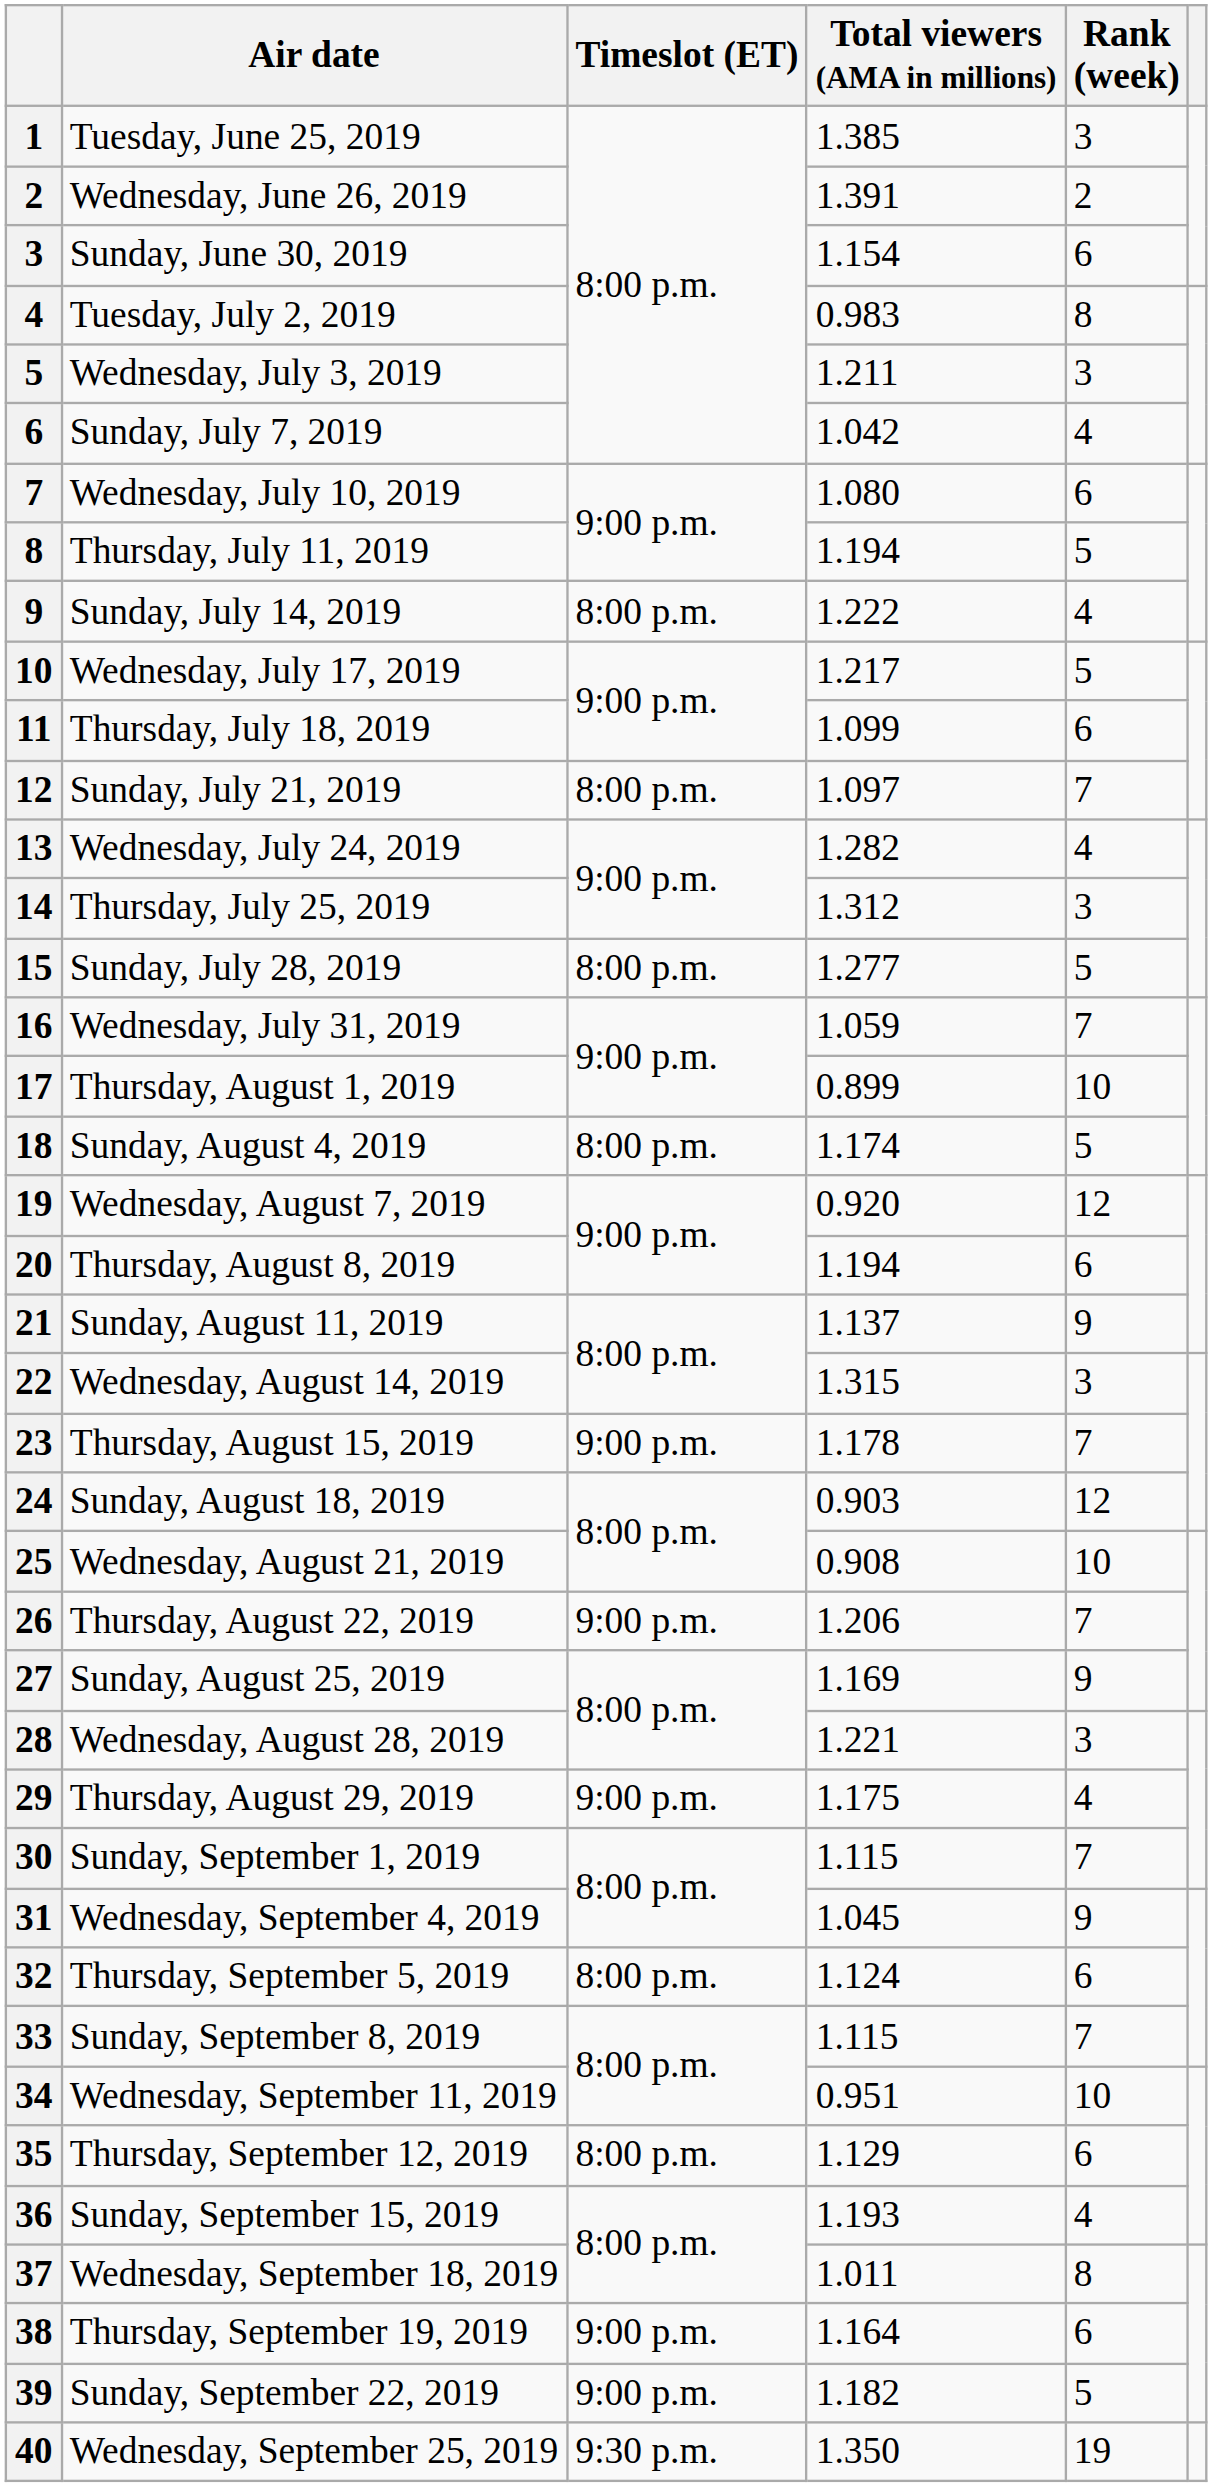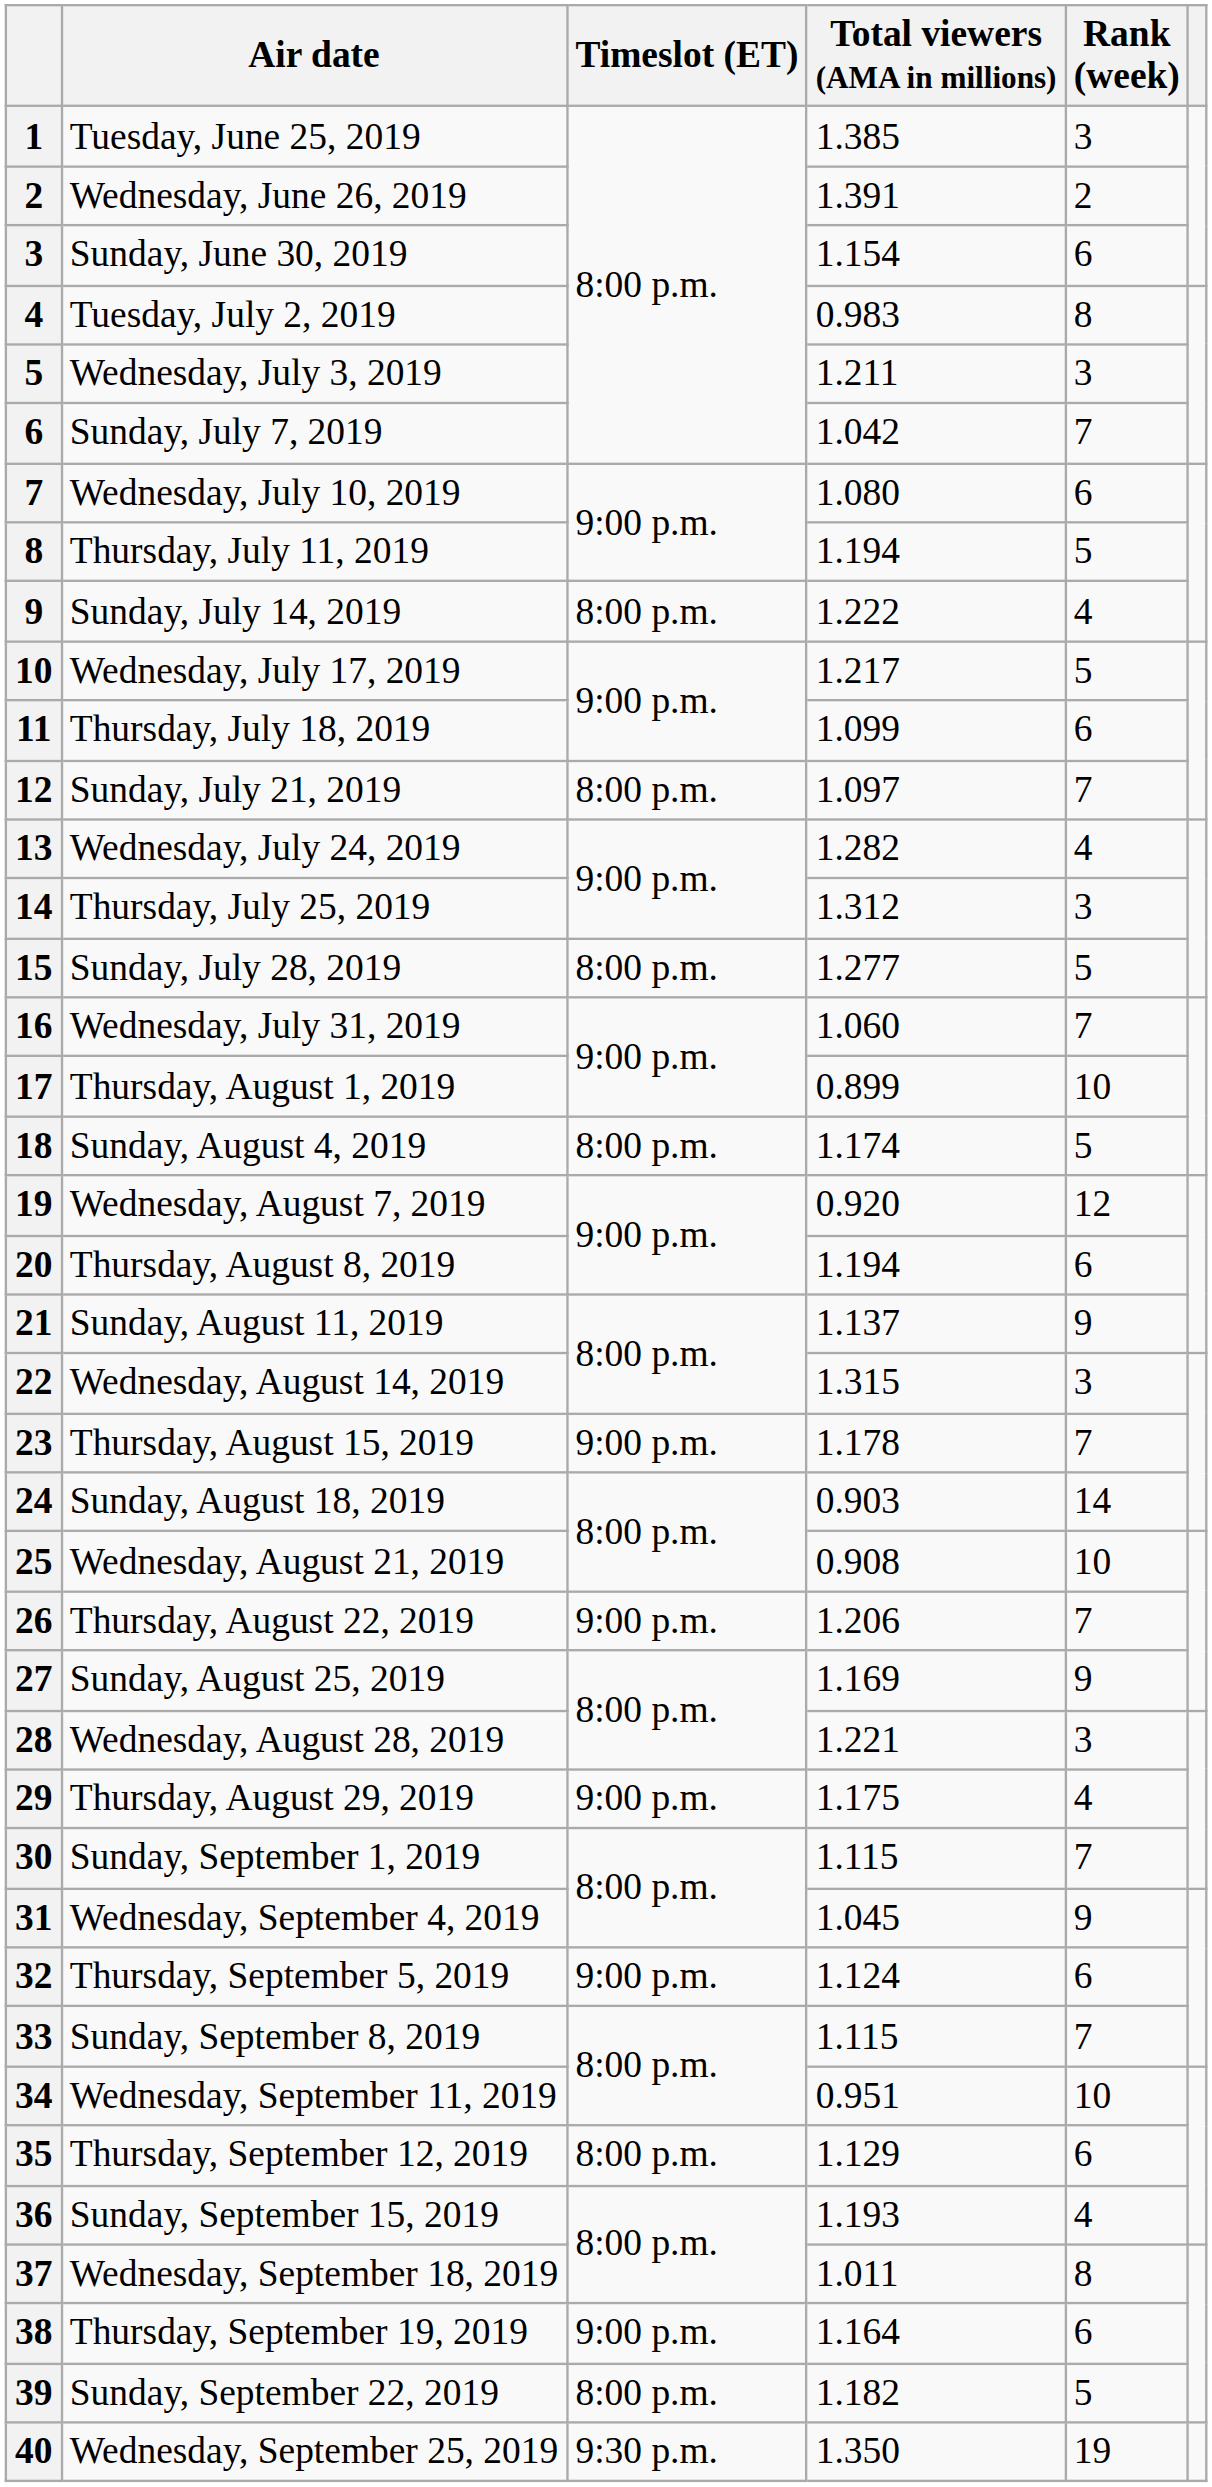 <table class="wikitable sortable" style="width:auto; margin: auto;">
 <tr>
 <th scope="col"></th>
 <th scope="col">Air date</th>
 <th scope="col">Timeslot (ET)</th>
 <th scope="col">Total viewers<br><small>(AMA in millions)</small></th>
 <th scope="col">Rank<br>(week)</th>
 <th scope="col"></th>
 </tr>
 <tr>
 <th scope="row">1</th>
 <td>Tuesday, June 25, 2019</td>
 <td rowspan="6">8:00 p.m.</td>
 <td>1.385</td>
 <td>3</td>
 <td rowspan="3"></td>
 </tr>
 <tr>
 <th scope="row">2</th>
 <td>Wednesday, June 26, 2019</td>
 <td>1.391</td>
 <td>2</td>
 </tr>
 <tr>
 <th scope="row">3</th>
 <td>Sunday, June 30, 2019</td>
 <td>1.154</td>
 <td>6</td>
 </tr>
 <tr>
 <th scope="row">4</th>
 <td>Tuesday, July 2, 2019</td>
 <td>0.983</td>
 <td>8</td>
 <td rowspan="3"></td>
 </tr>
 <tr>
 <th scope="row">5</th>
 <td>Wednesday, July 3, 2019</td>
 <td>1.211</td>
 <td>3</td>
 </tr>
 <tr>
 <th scope="row">6</th>
 <td>Sunday, July 7, 2019</td>
 <td>1.042</td>
-<td>4</td>
+<td>7</td>
 </tr>
 <tr>
 <th scope="row">7</th>
 <td>Wednesday, July 10, 2019</td>
 <td rowspan="2">9:00 p.m.</td>
 <td>1.080</td>
 <td>6</td>
 <td rowspan="3"></td>
 </tr>
 <tr>
 <th scope="row">8</th>
 <td>Thursday, July 11, 2019</td>
 <td>1.194</td>
 <td>5</td>
 </tr>
 <tr>
 <th scope="row">9</th>
 <td>Sunday, July 14, 2019</td>
 <td>8:00 p.m.</td>
 <td>1.222</td>
 <td>4</td>
 </tr>
 <tr>
 <th scope="row">10</th>
 <td>Wednesday, July 17, 2019</td>
 <td rowspan="2">9:00 p.m.</td>
 <td>1.217</td>
 <td>5</td>
 <td rowspan="3"></td>
 </tr>
 <tr>
 <th scope="row">11</th>
 <td>Thursday, July 18, 2019</td>
 <td>1.099</td>
 <td>6</td>
 </tr>
 <tr>
 <th scope="row">12</th>
 <td>Sunday, July 21, 2019</td>
 <td>8:00 p.m.</td>
 <td>1.097</td>
 <td>7</td>
 </tr>
 <tr>
 <th scope="row">13</th>
 <td>Wednesday, July 24, 2019</td>
 <td rowspan="2">9:00 p.m.</td>
 <td>1.282</td>
 <td>4</td>
 <td rowspan="3"></td>
 </tr>
 <tr>
 <th scope="row">14</th>
 <td>Thursday, July 25, 2019</td>
 <td>1.312</td>
 <td>3</td>
 </tr>
 <tr>
 <th scope="row">15</th>
 <td>Sunday, July 28, 2019</td>
 <td>8:00 p.m.</td>
 <td>1.277</td>
 <td>5</td>
 </tr>
 <tr>
 <th scope="row">16</th>
 <td>Wednesday, July 31, 2019</td>
 <td rowspan="2">9:00 p.m.</td>
-<td>1.059</td>
+<td>1.060</td>
 <td>7</td>
 <td rowspan="3"></td>
 </tr>
 <tr>
 <th scope="row">17</th>
 <td>Thursday, August 1, 2019</td>
 <td>0.899</td>
 <td>10</td>
 </tr>
 <tr>
 <th scope="row">18</th>
 <td>Sunday, August 4, 2019</td>
 <td>8:00 p.m.</td>
 <td>1.174</td>
 <td>5</td>
 </tr>
 <tr>
 <th scope="row">19</th>
 <td>Wednesday, August 7, 2019</td>
 <td rowspan="2">9:00 p.m.</td>
 <td>0.920</td>
 <td>12</td>
 <td rowspan="3"></td>
 </tr>
 <tr>
 <th scope="row">20</th>
 <td>Thursday, August 8, 2019</td>
 <td>1.194</td>
 <td>6</td>
 </tr>
 <tr>
 <th scope="row">21</th>
 <td>Sunday, August 11, 2019</td>
 <td rowspan="2">8:00 p.m.</td>
 <td>1.137</td>
 <td>9</td>
 </tr>
 <tr>
 <th scope="row">22</th>
 <td>Wednesday, August 14, 2019</td>
 <td>1.315</td>
 <td>3</td>
 <td rowspan="3"></td>
 </tr>
 <tr>
 <th scope="row">23</th>
 <td>Thursday, August 15, 2019</td>
 <td>9:00 p.m.</td>
 <td>1.178</td>
 <td>7</td>
 </tr>
 <tr>
 <th scope="row">24</th>
 <td>Sunday, August 18, 2019</td>
 <td rowspan="2">8:00 p.m.</td>
 <td>0.903</td>
-<td>12</td>
+<td>14</td>
 </tr>
 <tr>
 <th scope="row">25</th>
 <td>Wednesday, August 21, 2019</td>
 <td>0.908</td>
 <td>10</td>
 <td rowspan="3"></td>
 </tr>
 <tr>
 <th scope="row">26</th>
 <td>Thursday, August 22, 2019</td>
 <td>9:00 p.m.</td>
 <td>1.206</td>
 <td>7</td>
 </tr>
 <tr>
 <th scope="row">27</th>
 <td>Sunday, August 25, 2019</td>
 <td rowspan="2">8:00 p.m.</td>
 <td>1.169</td>
 <td>9</td>
 </tr>
 <tr>
 <th scope="row">28</th>
 <td>Wednesday, August 28, 2019</td>
 <td>1.221</td>
 <td>3</td>
 <td rowspan="3"></td>
 </tr>
 <tr>
 <th scope="row">29</th>
 <td>Thursday, August 29, 2019</td>
 <td>9:00 p.m.</td>
 <td>1.175</td>
 <td>4</td>
 </tr>
 <tr>
 <th scope="row">30</th>
 <td>Sunday, September 1, 2019</td>
 <td rowspan="2">8:00 p.m.</td>
 <td>1.115</td>
 <td>7</td>
 </tr>
 <tr>
 <th scope="row">31</th>
 <td>Wednesday, September 4, 2019</td>
 <td>1.045</td>
 <td>9</td>
 <td rowspan="3"></td>
 </tr>
 <tr>
 <th scope="row">32</th>
 <td>Thursday, September 5, 2019</td>
-<td>8:00 p.m.</td>
+<td>9:00 p.m.</td>
 <td>1.124</td>
 <td>6</td>
 </tr>
 <tr>
 <th scope="row">33</th>
 <td>Sunday, September 8, 2019</td>
 <td rowspan="2">8:00 p.m.</td>
 <td>1.115</td>
 <td>7</td>
 </tr>
 <tr>
 <th scope="row">34</th>
 <td>Wednesday, September 11, 2019</td>
 <td>0.951</td>
 <td>10</td>
 <td rowspan="3"></td>
 </tr>
 <tr>
 <th scope="row">35</th>
 <td>Thursday, September 12, 2019</td>
 <td>8:00 p.m.</td>
 <td>1.129</td>
 <td>6</td>
 </tr>
 <tr>
 <th scope="row">36</th>
 <td>Sunday, September 15, 2019</td>
 <td rowspan="2">8:00 p.m.</td>
 <td>1.193</td>
 <td>4</td>
 </tr>
 <tr>
 <th scope="row">37</th>
 <td>Wednesday, September 18, 2019</td>
 <td>1.011</td>
 <td>8</td>
 <td rowspan="3"></td>
 </tr>
 <tr>
 <th scope="row">38</th>
 <td>Thursday, September 19, 2019</td>
 <td>9:00 p.m.</td>
 <td>1.164</td>
 <td>6</td>
 </tr>
 <tr>
 <th scope="row">39</th>
 <td>Sunday, September 22, 2019</td>
-<td>9:00 p.m.</td>
+<td>8:00 p.m.</td>
 <td>1.182</td>
 <td>5</td>
 </tr>
 <tr>
 <th scope="row">40</th>
 <td>Wednesday, September 25, 2019</td>
 <td>9:30 p.m.</td>
 <td>1.350</td>
 <td>19</td>
 <td></td>
 </tr>
 </table>
